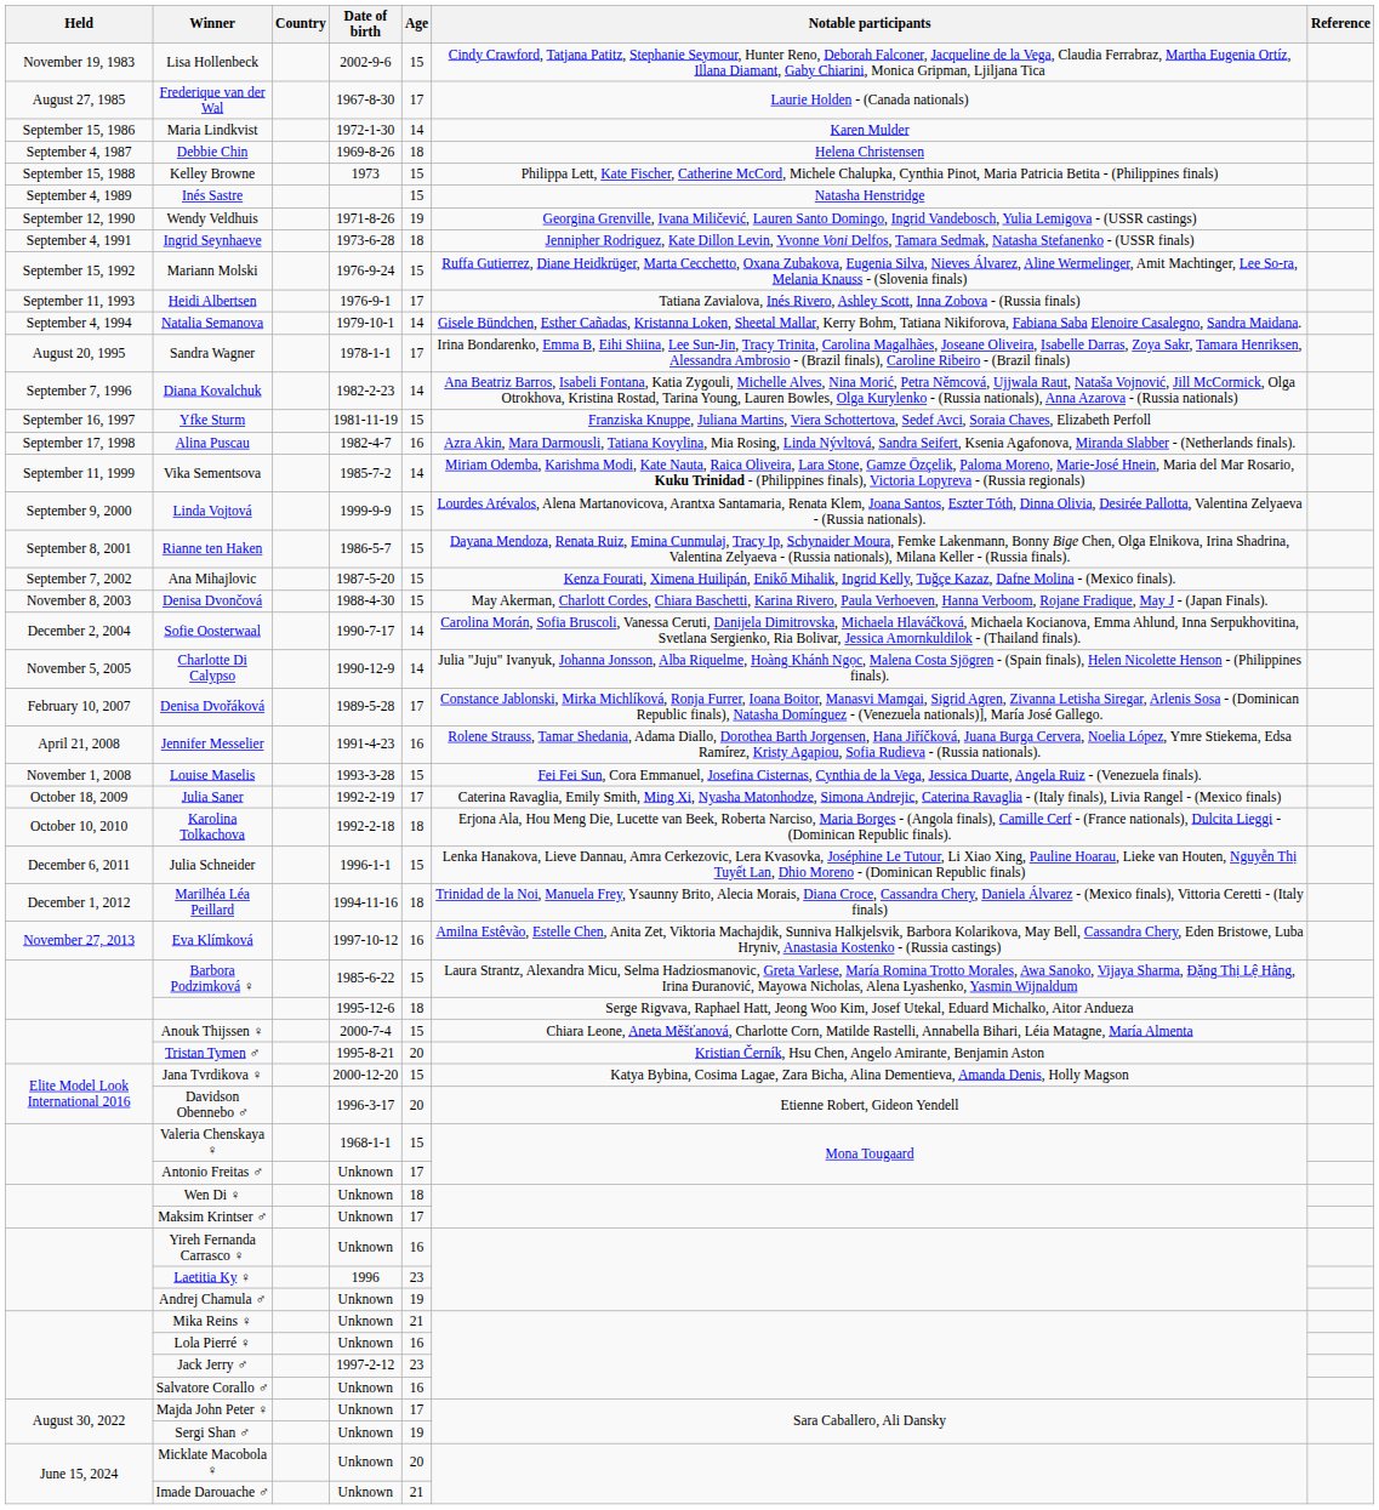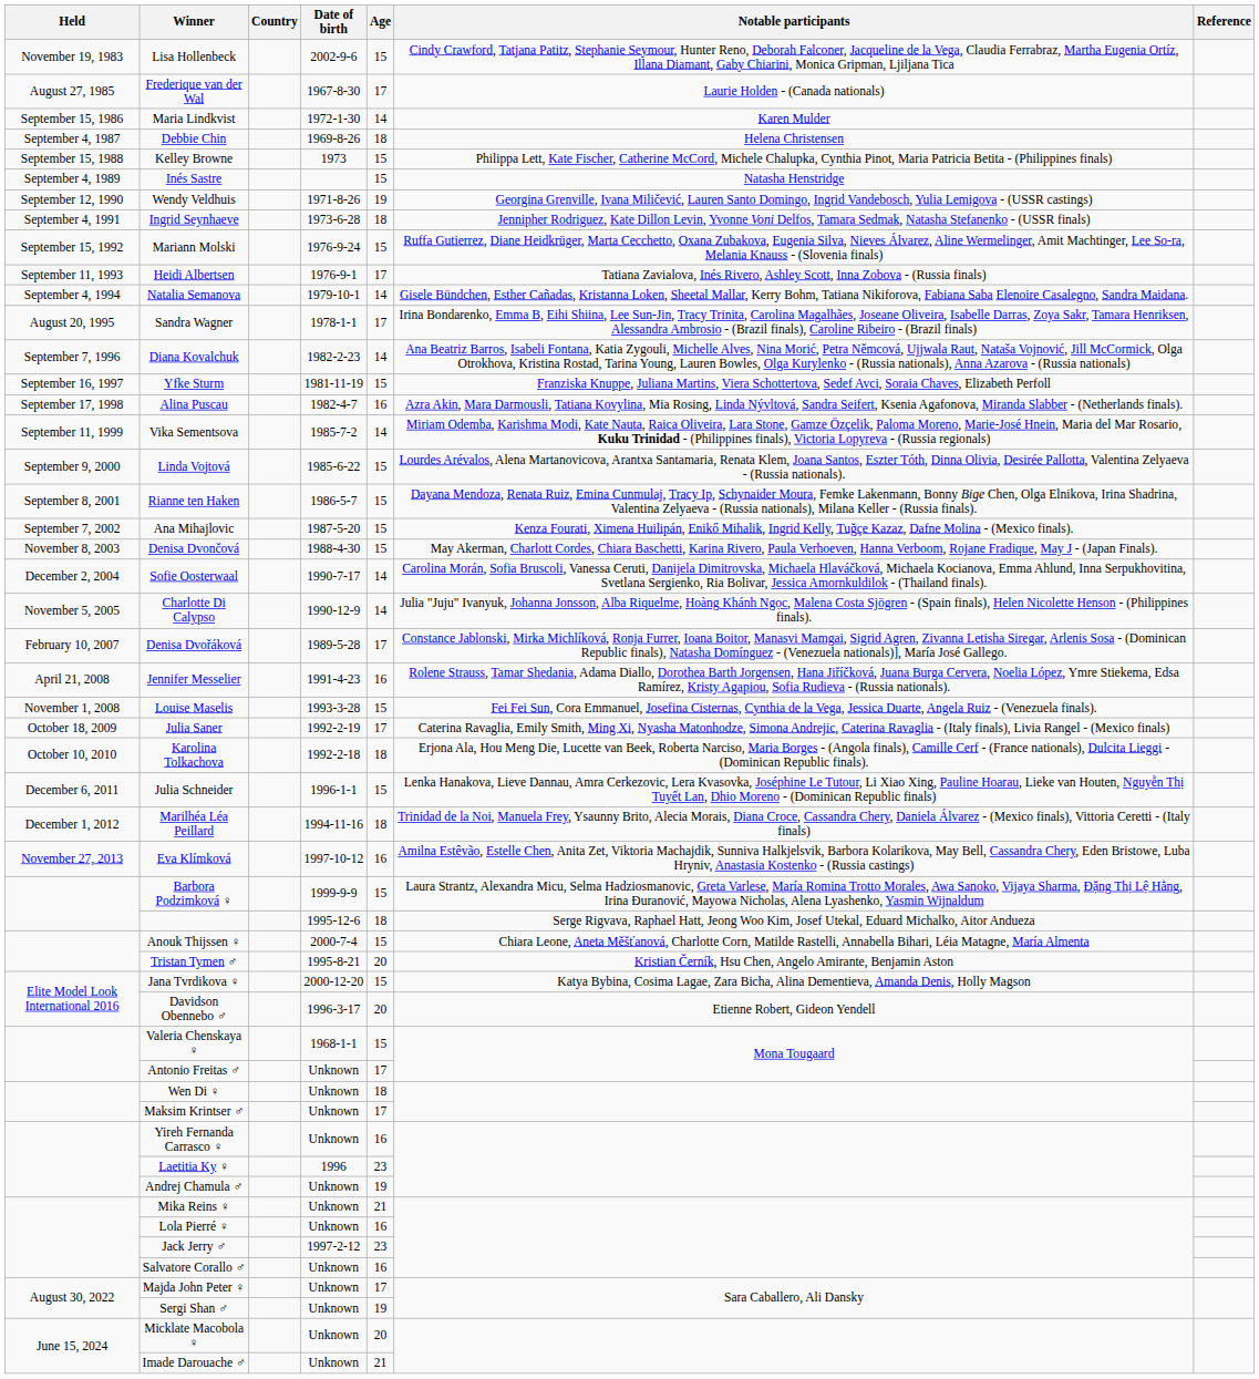 <table class="wikitable sortable" style="text-align:center;">
 <tr>
 <th>Held</th>
 <th>Winner</th>
 <th>Country</th>
 <th>Date of birth</th>
 <th>Age</th>
 <th>Notable participants</th>
 <th>Reference</th>
 </tr>
 <tr>
 <td>November 19, 1983</td>
 <td>Lisa Hollenbeck</td>
 <td></td>
 <td>2002-9-6</td>
 <td>15</td>
 <td><a href='#'>Cindy Crawford</a>, <a href='#'>Tatjana Patitz</a>, <a href='#'>Stephanie Seymour</a>, Hunter Reno, <a href='#'>Deborah Falconer</a>, <a href='#'>Jacqueline de la Vega</a>, Claudia Ferrabraz, <a href='#'>Martha Eugenia Ortíz</a>, <a href='#'>Illana Diamant</a>, <a href='#'>Gaby Chiarini</a>, Monica Gripman, Ljiljana Tica</td>
 <td> </td>
 </tr>
 <tr>
 <td>August 27, 1985</td>
 <td><a href='#'>Frederique van der Wal</a></td>
 <td></td>
 <td>1967-8-30</td>
 <td>17</td>
 <td><a href='#'>Laurie Holden</a> - (Canada nationals)</td>
 <td></td>
 </tr>
 <tr>
 <td>September 15, 1986</td>
 <td>Maria Lindkvist</td>
 <td></td>
 <td>1972-1-30</td>
 <td>14</td>
 <td><a href='#'>Karen Mulder</a></td>
 <td></td>
 </tr>
 <tr>
 <td>September 4, 1987</td>
 <td><a href='#'>Debbie Chin</a></td>
 <td></td>
 <td>1969-8-26</td>
 <td>18</td>
 <td><a href='#'>Helena Christensen</a></td>
 <td></td>
 </tr>
 <tr>
 <td>September 15, 1988</td>
 <td>Kelley Browne</td>
 <td></td>
 <td>1973</td>
 <td>15</td>
 <td>Philippa Lett, <a href='#'>Kate Fischer</a>, <a href='#'>Catherine McCord</a>, Michele Chalupka, Cynthia Pinot, Maria Patricia Betita - (Philippines finals)</td>
 <td></td>
 </tr>
 <tr>
 <td>September 4, 1989</td>
 <td><a href='#'>Inés Sastre</a></td>
 <td></td>
 <td></td>
 <td>15</td>
 <td><a href='#'>Natasha Henstridge</a></td>
 <td> </td>
 </tr>
 <tr>
 <td>September 12, 1990</td>
 <td>Wendy Veldhuis</td>
 <td></td>
 <td>1971-8-26</td>
 <td>19</td>
 <td><a href='#'>Georgina Grenville</a>, <a href='#'>Ivana Miličević</a>, <a href='#'>Lauren Santo Domingo</a>, <a href='#'>Ingrid Vandebosch</a>, <a href='#'>Yulia Lemigova</a> - (USSR castings)</td>
 <td></td>
 </tr>
 <tr>
 <td>September 4, 1991</td>
 <td><a href='#'>Ingrid Seynhaeve</a></td>
 <td></td>
 <td>1973-6-28</td>
 <td>18</td>
 <td><a href='#'>Jennipher Rodriguez</a>, <a href='#'>Kate Dillon Levin</a>, <a href='#'>Yvonne <em>Voni</em> Delfos</a>, <a href='#'>Tamara Sedmak</a>, <a href='#'>Natasha Stefanenko</a> - (USSR finals)</td>
 <td> </td>
 </tr>
 <tr>
 <td>September 15, 1992</td>
 <td>Mariann Molski</td>
 <td></td>
 <td>1976-9-24</td>
 <td>15</td>
 <td><a href='#'>Ruffa Gutierrez</a>, <a href='#'>Diane Heidkrüger</a>, <a href='#'>Marta Cecchetto</a>, <a href='#'>Oxana Zubakova</a>, <a href='#'>Eugenia Silva</a>, <a href='#'>Nieves Álvarez</a>, <a href='#'>Aline Wermelinger</a>, Amit Machtinger, <a href='#'>Lee So-ra</a>, <a href='#'>Melania Knauss</a> - (Slovenia finals)</td>
 <td></td>
 </tr>
 <tr>
 <td>September 11, 1993</td>
 <td><a href='#'>Heidi Albertsen</a></td>
 <td></td>
 <td>1976-9-1</td>
 <td>17</td>
 <td>Tatiana Zavialova, <a href='#'>Inés Rivero</a>, <a href='#'>Ashley Scott</a>, <a href='#'>Inna Zobova</a> - (Russia finals)</td>
 <td> </td>
 </tr>
 <tr>
 <td>September 4, 1994</td>
 <td><a href='#'>Natalia Semanova</a></td>
 <td></td>
 <td>1979-10-1</td>
 <td>14</td>
 <td><a href='#'>Gisele Bündchen</a>, <a href='#'>Esther Cañadas</a>, <a href='#'>Kristanna Loken</a>, <a href='#'>Sheetal Mallar</a>, Kerry Bohm, Tatiana Nikiforova, <a href='#'>Fabiana Saba</a> <a href='#'>Elenoire Casalegno</a>, <a href='#'>Sandra Maidana</a>.</td>
 <td></td>
 </tr>
 <tr>
 <td>August 20, 1995</td>
 <td>Sandra Wagner</td>
 <td></td>
 <td>1978-1-1</td>
 <td>17</td>
 <td>Irina Bondarenko, <a href='#'>Emma B</a>, <a href='#'>Eihi Shiina</a>, <a href='#'>Lee Sun-Jin</a>, <a href='#'>Tracy Trinita</a>, <a href='#'>Carolina Magalhães</a>, <a href='#'>Joseane Oliveira</a>, <a href='#'>Isabelle Darras</a>, <a href='#'>Zoya Sakr</a>, <a href='#'>Tamara Henriksen</a>, <a href='#'>Alessandra Ambrosio</a> - (Brazil finals), <a href='#'>Caroline Ribeiro</a> - (Brazil finals)</td>
 <td></td>
 </tr>
 <tr>
 <td>September 7, 1996</td>
 <td><a href='#'>Diana Kovalchuk</a></td>
 <td></td>
 <td>1982-2-23</td>
 <td>14</td>
 <td><a href='#'>Ana Beatriz Barros</a>, <a href='#'>Isabeli Fontana</a>, Katia Zygouli, <a href='#'>Michelle Alves</a>, <a href='#'>Nina Morić</a>, <a href='#'>Petra Němcová</a>, <a href='#'>Ujjwala Raut</a>, <a href='#'>Nataša Vojnović</a>, <a href='#'>Jill McCormick</a>, Olga Otrokhova, Kristina Rostad, Tarina Young, Lauren Bowles, <a href='#'>Olga Kurylenko</a> - (Russia nationals), <a href='#'>Anna Azarova</a> - (Russia nationals)</td>
 <td> </td>
 </tr>
 <tr>
 <td>September 16, 1997</td>
 <td><a href='#'>Yfke Sturm</a></td>
 <td></td>
 <td>1981-11-19</td>
 <td>15</td>
 <td><a href='#'>Franziska Knuppe</a>, <a href='#'>Juliana Martins</a>, <a href='#'>Viera Schottertova</a>, <a href='#'>Sedef Avci</a>, <a href='#'>Soraia Chaves</a>, Elizabeth Perfoll</td>
 <td></td>
 </tr>
 <tr>
 <td>September 17, 1998</td>
 <td><a href='#'>Alina Puscau</a></td>
 <td></td>
 <td>1982-4-7</td>
 <td>16</td>
 <td><a href='#'>Azra Akin</a>, <a href='#'>Mara Darmousli</a>, <a href='#'>Tatiana Kovylina</a>, Mia Rosing, <a href='#'>Linda Nývltová</a>, <a href='#'>Sandra Seifert</a>, Ksenia Agafonova, <a href='#'>Miranda Slabber</a> - (Netherlands finals).</td>
 <td></td>
 </tr>
 <tr>
 <td>September 11, 1999</td>
 <td>Vika Sementsova</td>
 <td></td>
 <td>1985-7-2</td>
 <td>14</td>
 <td><a href='#'>Miriam Odemba</a>, <a href='#'>Karishma Modi</a>, <a href='#'>Kate Nauta</a>, <a href='#'>Raica Oliveira</a>, <a href='#'>Lara Stone</a>, <a href='#'>Gamze Özçelik</a>, <a href='#'>Paloma Moreno</a>, <a href='#'>Marie-José Hnein</a>, Maria del Mar Rosario, <strong>Kuku Trinidad</strong>  - (Philippines finals), <a href='#'>Victoria Lopyreva</a> - (Russia regionals)</td>
 <td> </td>
 </tr>
 <tr>
 <td>September 9, 2000</td>
 <td><a href='#'>Linda Vojtová</a></td>
 <td></td>
-<td>1999-9-9</td>
+<td>1985-6-22</td>
 <td>15</td>
 <td><a href='#'>Lourdes Arévalos</a>, Alena Martanovicova, Arantxa Santamaria, Renata Klem, <a href='#'>Joana Santos</a>, <a href='#'>Eszter Tóth</a>, <a href='#'>Dinna Olivia</a>, <a href='#'>Desirée Pallotta</a>, Valentina Zelyaeva - (Russia nationals).</td>
 <td></td>
 </tr>
 <tr>
 <td>September 8, 2001</td>
 <td><a href='#'>Rianne ten Haken</a></td>
 <td></td>
 <td>1986-5-7</td>
 <td>15</td>
 <td><a href='#'>Dayana Mendoza</a>, <a href='#'>Renata Ruiz</a>, <a href='#'>Emina Cunmulaj</a>, <a href='#'>Tracy Ip</a>, <a href='#'>Schynaider Moura</a>,  Femke Lakenmann, Bonny <em>Bige</em> Chen, Olga Elnikova, Irina Shadrina, Valentina Zelyaeva - (Russia nationals), Milana Keller - (Russia finals).</td>
 <td></td>
 </tr>
 <tr>
 <td>September 7, 2002</td>
 <td>Ana Mihajlovic</td>
 <td></td>
 <td>1987-5-20</td>
 <td>15</td>
 <td><a href='#'>Kenza Fourati</a>, <a href='#'>Ximena Huilipán</a>, <a href='#'>Enikő Mihalik</a>, <a href='#'>Ingrid Kelly</a>, <a href='#'>Tuğçe Kazaz</a>, <a href='#'>Dafne Molina</a> - (Mexico finals).</td>
 <td></td>
 </tr>
 <tr>
 <td>November 8, 2003</td>
 <td><a href='#'>Denisa Dvončová</a></td>
 <td></td>
 <td>1988-4-30</td>
 <td>15</td>
 <td>May Akerman, <a href='#'>Charlott Cordes</a>, <a href='#'>Chiara Baschetti</a>, <a href='#'>Karina Rivero</a>, <a href='#'>Paula Verhoeven</a>, <a href='#'>Hanna Verboom</a>, <a href='#'>Rojane Fradique</a>, <a href='#'>May J</a> - (Japan Finals).</td>
 <td> </td>
 </tr>
 <tr>
 <td>December 2, 2004</td>
 <td><a href='#'>Sofie Oosterwaal</a></td>
 <td></td>
 <td>1990-7-17</td>
 <td>14</td>
 <td><a href='#'>Carolina Morán</a>, <a href='#'>Sofia Bruscoli</a>, Vanessa Ceruti, <a href='#'>Danijela Dimitrovska</a>, <a href='#'>Michaela Hlaváčková</a>, Michaela Kocianova, Emma Ahlund,  Inna Serpukhovitina, Svetlana Sergienko, Ria Bolivar, <a href='#'>Jessica Amornkuldilok</a> - (Thailand finals).</td>
 <td></td>
 </tr>
 <tr>
 <td>November 5, 2005</td>
 <td><a href='#'>Charlotte Di Calypso</a></td>
 <td></td>
 <td>1990-12-9</td>
 <td>14</td>
 <td>Julia "Juju" Ivanyuk, <a href='#'>Johanna Jonsson</a>, <a href='#'>Alba Riquelme</a>, <a href='#'>Hoàng Khánh Ngọc</a>, <a href='#'>Malena Costa Sjögren</a> - (Spain finals), <a href='#'>Helen Nicolette Henson</a> - (Philippines finals).</td>
 <td></td>
 </tr>
 <tr>
 <td>February 10, 2007</td>
 <td><a href='#'>Denisa Dvořáková</a></td>
 <td></td>
 <td>1989-5-28</td>
 <td>17</td>
 <td><a href='#'>Constance Jablonski</a>, <a href='#'>Mirka Michlíková</a>, <a href='#'>Ronja Furrer</a>, <a href='#'>Ioana Boitor</a>, <a href='#'>Manasvi Mamgai</a>, <a href='#'>Sigrid Agren</a>, <a href='#'>Zivanna Letisha Siregar</a>, <a href='#'>Arlenis Sosa</a> - (Dominican Republic finals), <a href='#'>Natasha Domínguez</a> - (Venezuela nationals)], María José Gallego.</td>
 <td></td>
 </tr>
 <tr>
 <td>April 21, 2008</td>
 <td><a href='#'>Jennifer Messelier</a></td>
 <td></td>
 <td>1991-4-23</td>
 <td>16</td>
 <td><a href='#'>Rolene Strauss</a>, <a href='#'>Tamar Shedania</a>, Adama Diallo, <a href='#'>Dorothea Barth Jorgensen</a>, <a href='#'>Hana Jiříčková</a>, <a href='#'>Juana Burga Cervera</a>, <a href='#'>Noelia López</a>, Ymre Stiekema, Edsa Ramírez, <a href='#'>Kristy Agapiou</a>, <a href='#'>Sofia Rudieva</a> - (Russia nationals).</td>
 <td></td>
 </tr>
 <tr>
 <td>November 1, 2008</td>
 <td><a href='#'>Louise Maselis</a></td>
 <td></td>
 <td>1993-3-28</td>
 <td>15</td>
 <td><a href='#'>Fei Fei Sun</a>, Cora Emmanuel, <a href='#'>Josefina Cisternas</a>, <a href='#'>Cynthia de la Vega</a>, <a href='#'>Jessica Duarte</a>, <a href='#'>Angela Ruiz</a> - (Venezuela finals).</td>
 <td></td>
 </tr>
 <tr>
 <td>October 18, 2009</td>
 <td><a href='#'>Julia Saner</a></td>
 <td></td>
 <td>1992-2-19</td>
 <td>17</td>
 <td>Caterina Ravaglia, Emily Smith, <a href='#'>Ming Xi</a>, <a href='#'>Nyasha Matonhodze</a>, <a href='#'>Simona Andrejic</a>, <a href='#'>Caterina Ravaglia</a> - (Italy finals), Livia Rangel - (Mexico finals)</td>
 <td>   </td>
 </tr>
 <tr>
 <td>October 10, 2010</td>
 <td><a href='#'>Karolina Tolkachova</a></td>
 <td></td>
 <td>1992-2-18</td>
 <td>18</td>
 <td>Erjona Ala, Hou Meng Die, Lucette van Beek, Roberta Narciso, <a href='#'>Maria Borges</a> - (Angola finals), <a href='#'>Camille Cerf</a> - (France nationals), <a href='#'>Dulcita Lieggi</a> - (Dominican Republic finals).</td>
 <td></td>
 </tr>
 <tr>
 <td>December 6, 2011</td>
 <td>Julia Schneider</td>
 <td></td>
 <td>1996-1-1</td>
 <td>15</td>
 <td>Lenka Hanakova, Lieve Dannau, Amra Cerkezovic, Lera Kvasovka, <a href='#'>Joséphine Le Tutour</a>, Li Xiao Xing, <a href='#'>Pauline Hoarau</a>, Lieke van Houten, <a href='#'>Nguyễn Thị Tuyết Lan</a>, <a href='#'>Dhio Moreno</a> - (Dominican Republic finals)</td>
 <td></td>
 </tr>
 <tr>
 <td>December 1, 2012</td>
 <td><a href='#'>Marilhéa Léa Peillard</a></td>
 <td></td>
 <td>1994-11-16</td>
 <td>18</td>
 <td><a href='#'>Trinidad de la Noi</a>, <a href='#'>Manuela Frey</a>, Ysaunny Brito, Alecia Morais, <a href='#'>Diana Croce</a>, <a href='#'>Cassandra Chery</a>, <a href='#'>Daniela Álvarez</a> - (Mexico finals), Vittoria Ceretti - (Italy finals)</td>
 <td></td>
 </tr>
 <tr>
 <td><a href='#'>November 27, 2013</a></td>
 <td><a href='#'>Eva Klímková</a></td>
 <td></td>
 <td>1997-10-12</td>
 <td>16</td>
 <td><a href='#'>Amilna Estêvão</a>, <a href='#'>Estelle Chen</a>, Anita Zet, Viktoria Machajdik, Sunniva Halkjelsvik, Barbora Kolarikova, May Bell, <a href='#'>Cassandra Chery</a>, Eden Bristowe, Luba Hryniv, <a href='#'>Anastasia Kostenko</a> - (Russia castings)</td>
 <td></td>
 </tr>
 <tr>
 <td rowspan="2"></td>
 <td><a href='#'>Barbora Podzimková</a> ♀</td>
 <td></td>
-<td>1985-6-22</td>
+<td>1999-9-9</td>
 <td>15</td>
 <td>Laura Strantz, Alexandra Micu, Selma Hadziosmanovic, <a href='#'>Greta Varlese</a>, <a href='#'>María Romina Trotto Morales</a>, <a href='#'>Awa Sanoko</a>, <a href='#'>Vijaya Sharma</a>, <a href='#'>Đặng Thị Lệ Hằng</a>, Irina Đuranović, Mayowa Nicholas, Alena Lyashenko, <a href='#'>Yasmin Wijnaldum</a></td>
 <td></td>
 </tr>
 <tr>
 <td></td>
 <td></td>
 <td>1995-12-6</td>
 <td>18</td>
 <td>Serge Rigvava, Raphael Hatt, Jeong Woo Kim, Josef Utekal, Eduard Michalko, Aitor Andueza</td>
 <td></td>
 </tr>
 <tr>
 <td rowspan="2"></td>
 <td>Anouk Thijssen ♀</td>
 <td></td>
 <td>2000-7-4</td>
 <td>15</td>
 <td>Chiara Leone, <a href='#'>Aneta Měšťanová</a>, Charlotte Corn, Matilde Rastelli, Annabella Bihari, Léia Matagne, <a href='#'>María Almenta</a></td>
 <td> </td>
 </tr>
 <tr>
 <td><a href='#'>Tristan Tymen</a> ♂</td>
 <td></td>
 <td>1995-8-21</td>
 <td>20</td>
 <td><a href='#'>Kristian Černík</a>, Hsu Chen, Angelo Amirante, Benjamin Aston</td>
 <td></td>
 </tr>
 <tr>
 <td rowspan="2"><a href='#'>Elite Model Look International 2016</a></td>
 <td>Jana Tvrdikova ♀</td>
 <td></td>
 <td>2000-12-20</td>
 <td>15</td>
 <td>Katya Bybina, Cosima Lagae, Zara Bicha, Alina Dementieva, <a href='#'>Amanda Denis</a>, Holly Magson</td>
 <td></td>
 </tr>
 <tr>
 <td>Davidson Obennebo ♂</td>
 <td></td>
 <td>1996-3-17</td>
 <td>20</td>
 <td>Etienne Robert, Gideon Yendell</td>
 <td></td>
 </tr>
 <tr>
 <td rowspan="2"></td>
 <td>Valeria Chenskaya ♀</td>
 <td></td>
 <td>1968-1-1</td>
 <td>15</td>
 <td rowspan="2"><a href='#'>Mona Tougaard</a></td>
 <td></td>
 </tr>
 <tr>
 <td>Antonio Freitas ♂</td>
 <td></td>
 <td>Unknown</td>
 <td>17</td>
 <td><br></td>
 </tr>
 <tr>
 <td rowspan="2"></td>
 <td>Wen Di ♀</td>
 <td></td>
 <td>Unknown</td>
 <td>18</td>
 <td rowspan="2"></td>
 <td></td>
 </tr>
 <tr>
 <td>Maksim Krintser ♂</td>
 <td></td>
 <td>Unknown</td>
 <td>17</td>
 <td><br></td>
 </tr>
 <tr>
 <td rowspan="3"></td>
 <td>Yireh Fernanda Carrasco ♀</td>
 <td></td>
 <td>Unknown</td>
 <td>16</td>
 <td rowspan="3"></td>
 <td></td>
 </tr>
 <tr>
 <td><a href='#'>Laetitia Ky</a> ♀</td>
 <td></td>
 <td>1996</td>
 <td>23</td>
 <td></td>
 </tr>
 <tr>
 <td>Andrej Chamula ♂</td>
 <td></td>
 <td>Unknown</td>
 <td>19</td>
 <td><br></td>
 </tr>
 <tr>
 <td rowspan="4"></td>
 <td>Mika Reins ♀</td>
 <td></td>
 <td>Unknown</td>
 <td>21</td>
 <td rowspan="4"></td>
 <td></td>
 </tr>
 <tr>
 <td>Lola Pierré ♀</td>
 <td></td>
 <td>Unknown</td>
 <td>16</td>
 <td></td>
 </tr>
 <tr>
 <td>Jack Jerry ♂</td>
 <td></td>
 <td>1997-2-12</td>
 <td>23</td>
 <td></td>
 </tr>
 <tr>
 <td>Salvatore Corallo ♂</td>
 <td></td>
 <td>Unknown</td>
 <td>16</td>
 <td><br></td>
 </tr>
 <tr>
 <td rowspan="2">August 30, 2022</td>
 <td>Majda John Peter ♀</td>
 <td></td>
 <td>Unknown</td>
 <td>17</td>
 <td rowspan="2">Sara Caballero, Ali Dansky</td>
 <td rowspan="2"></td>
 </tr>
 <tr>
 <td>Sergi Shan ♂</td>
 <td></td>
 <td>Unknown</td>
 <td>19</td>
 </tr>
 <tr>
 <td rowspan="2">June 15, 2024</td>
 <td>Micklate Macobola ♀</td>
 <td></td>
 <td>Unknown</td>
 <td>20</td>
 <td rowspan="2"></td>
 <td rowspan="2"></td>
 </tr>
 <tr>
 <td>Imade Darouache ♂</td>
 <td></td>
 <td>Unknown</td>
 <td>21</td>
 </tr>
 </table>
